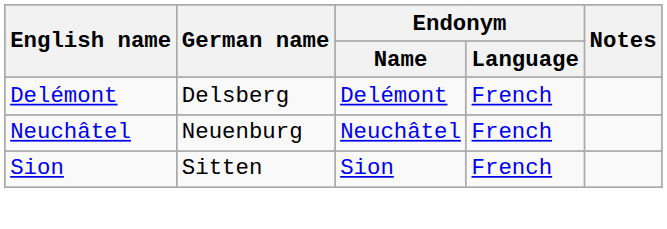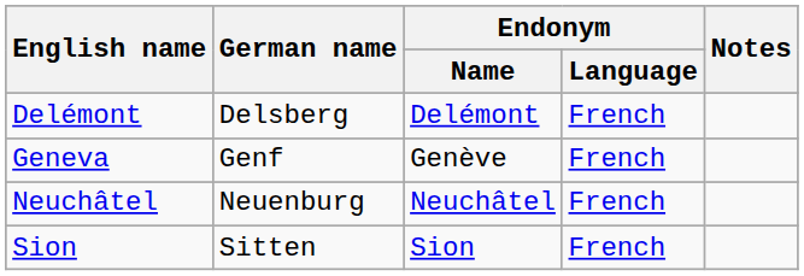 <table class="wikitable sortable mw-collapsible">
 <tr>
 <th rowspan="2">English name</th>
 <th rowspan="2">German name</th>
 <th colspan="2">Endonym</th>
 <th rowspan="2">Notes</th>
 </tr>
 <tr>
 <th>Name</th>
 <th>Language</th>
 </tr>
 <tr>
 <td><a href='#'>Delémont</a></td>
 <td>Delsberg</td>
 <td><a href='#'>Delémont</a></td>
 <td><a href='#'>French</a></td>
 <td></td>
 </tr>
 <tr>
+<td><a href='#'>Geneva</a></td>
+<td>Genf</td>
+<td>Genève</td>
+<td><a href='#'>French</a></td>
+<td></td>
+</tr>
+<tr>
 <td><a href='#'>Neuchâtel</a></td>
 <td>Neuenburg</td>
 <td><a href='#'>Neuchâtel</a></td>
 <td><a href='#'>French</a></td>
 <td></td>
 </tr>
 <tr>
 <td><a href='#'>Sion</a></td>
 <td>Sitten</td>
 <td><a href='#'>Sion</a></td>
 <td><a href='#'>French</a></td>
 <td></td>
 </tr>
 </table>
